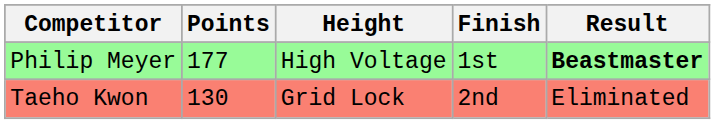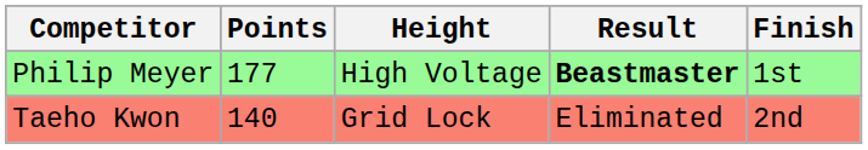 <table class="wikitable sortable">
 <tr>
 <th>Competitor</th>
 <th>Points</th>
 <th>Height</th>
+<th>Result</th>
 <th>Finish</th>
-<th>Result</th>
 </tr>
 <tr style="background-color:#98fb98">
 <td> Philip Meyer</td>
 <td>177</td>
 <td>High Voltage</td>
+<td><strong>Beastmaster</strong></td>
 <td>1st</td>
-<td><strong>Beastmaster</strong></td>
 </tr>
 <tr style="background-color:#fa8072">
 <td> Taeho Kwon</td>
-<td>130</td>
+<td>140</td>
 <td>Grid Lock</td>
+<td>Eliminated</td>
 <td>2nd</td>
-<td>Eliminated</td>
 </tr>
 </table>
